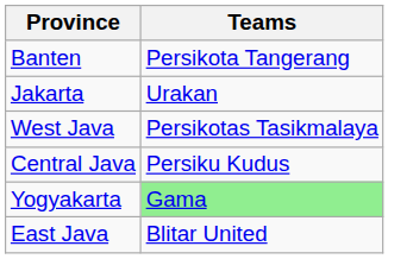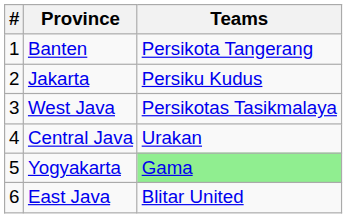 <table class="wikitable">
 <tr>
+<th>#</th>
 <th>Province</th>
 <th>Teams</th>
 </tr>
 <tr>
+<td>1</td>
 <td> <a href='#'>Banten</a></td>
 <td><a href='#'>Persikota Tangerang</a></td>
 </tr>
 <tr>
+<td>2</td>
 <td> <a href='#'>Jakarta</a></td>
-<td><a href='#'>Urakan</a></td>
+<td><a href='#'>Persiku Kudus</a></td>
 </tr>
 <tr>
+<td>3</td>
 <td> <a href='#'>West Java</a></td>
 <td><a href='#'>Persikotas Tasikmalaya</a></td>
 </tr>
 <tr>
+<td>4</td>
 <td> <a href='#'>Central Java</a></td>
-<td><a href='#'>Persiku Kudus</a></td>
+<td><a href='#'>Urakan</a></td>
 </tr>
 <tr>
+<td>5</td>
 <td> <a href='#'>Yogyakarta</a></td>
 <td style="background: lightgreen;"><a href='#'>Gama</a></td>
 </tr>
 <tr>
+<td>6</td>
 <td> <a href='#'>East Java</a></td>
 <td><a href='#'>Blitar United</a></td>
 </tr>
 </table>
